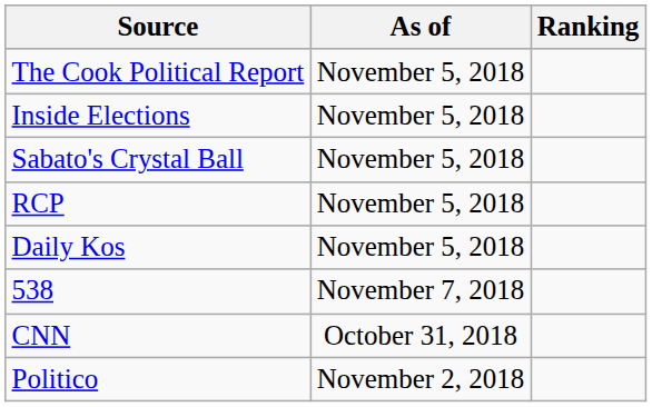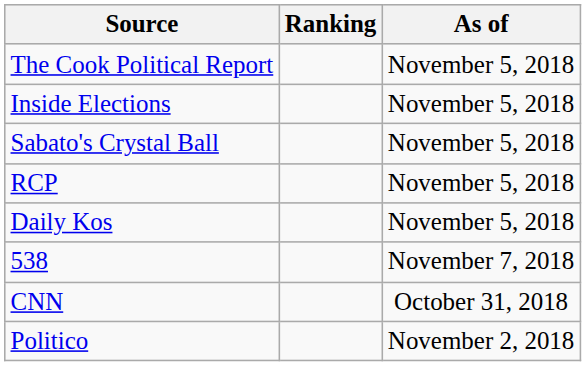 <table class="wikitable" style="text-align:center">
 <tr>
 <th>Source</th>
+<th>Ranking</th>
 <th>As of</th>
-<th>Ranking</th>
 </tr>
 <tr>
 <td align=left><a href='#'>The Cook Political Report</a></td>
+<td></td>
 <td>November 5, 2018</td>
-<td></td>
 </tr>
 <tr>
 <td align=left><a href='#'>Inside Elections</a></td>
+<td></td>
 <td>November 5, 2018</td>
-<td></td>
 </tr>
 <tr>
 <td align=left><a href='#'>Sabato's Crystal Ball</a></td>
+<td></td>
 <td>November 5, 2018</td>
-<td></td>
 </tr>
 <tr>
 <td align="left"><a href='#'>RCP</a></td>
+<td></td>
 <td>November 5, 2018</td>
-<td></td>
 </tr>
 <tr>
 <td align="left"><a href='#'>Daily Kos</a></td>
+<td></td>
 <td>November 5, 2018</td>
-<td></td>
 </tr>
 <tr>
 <td align="left"><a href='#'>538</a></td>
+<td></td>
 <td>November 7, 2018</td>
-<td></td>
 </tr>
 <tr>
 <td align="left"><a href='#'>CNN</a></td>
+<td></td>
 <td>October 31, 2018</td>
-<td></td>
 </tr>
 <tr>
 <td align="left"><a href='#'>Politico</a></td>
+<td></td>
 <td>November 2, 2018</td>
-<td></td>
 </tr>
 </table>
